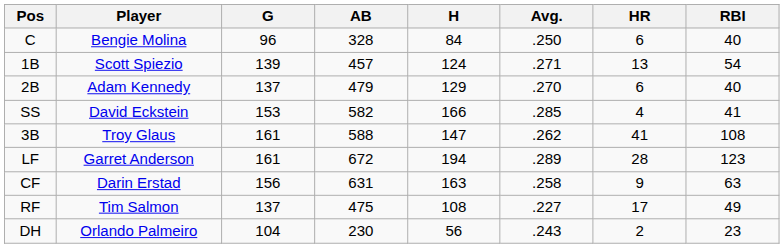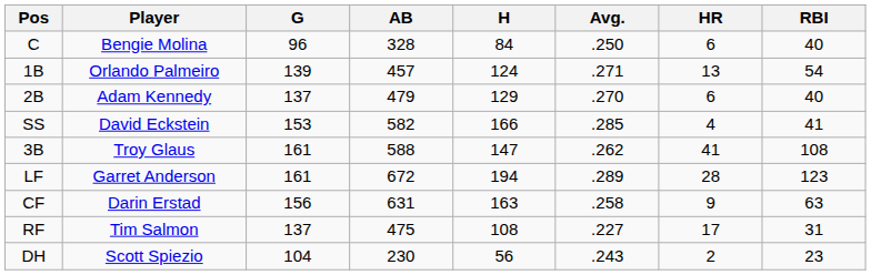 <table class="wikitable sortable">
 <tr>
 <th bgcolor="#DDDDFF" width="5%">Pos</th>
 <th bgcolor="#DDDDFF" width="16%">Player</th>
 <th bgcolor="#DDDDFF" width="9%">G</th>
 <th bgcolor="#DDDDFF" width="9%">AB</th>
 <th bgcolor="#DDDDFF" width="9%">H</th>
 <th bgcolor="#DDDDFF" width="9%">Avg.</th>
 <th bgcolor="#DDDDFF" width="9%">HR</th>
 <th bgcolor="#DDDDFF" width="9%">RBI</th>
 </tr>
 <tr align="center">
 <td>C</td>
 <td><a href='#'>Bengie Molina</a></td>
 <td>96</td>
 <td>328</td>
 <td>84</td>
 <td>.250</td>
 <td>6</td>
 <td>40</td>
 </tr>
 <tr align=center>
 <td>1B</td>
-<td><a href='#'>Scott Spiezio</a></td>
+<td><a href='#'>Orlando Palmeiro</a></td>
 <td>139</td>
 <td>457</td>
 <td>124</td>
 <td>.271</td>
 <td>13</td>
 <td>54</td>
 </tr>
 <tr align=center>
 <td>2B</td>
 <td><a href='#'>Adam Kennedy</a></td>
 <td>137</td>
 <td>479</td>
 <td>129</td>
 <td>.270</td>
 <td>6</td>
 <td>40</td>
 </tr>
 <tr align=center>
 <td>SS</td>
 <td><a href='#'>David Eckstein</a></td>
 <td>153</td>
 <td>582</td>
 <td>166</td>
 <td>.285</td>
 <td>4</td>
 <td>41</td>
 </tr>
 <tr align=center>
 <td>3B</td>
 <td><a href='#'>Troy Glaus</a></td>
 <td>161</td>
 <td>588</td>
 <td>147</td>
 <td>.262</td>
 <td>41</td>
 <td>108</td>
 </tr>
 <tr align=center>
 <td>LF</td>
 <td><a href='#'>Garret Anderson</a></td>
 <td>161</td>
 <td>672</td>
 <td>194</td>
 <td>.289</td>
 <td>28</td>
 <td>123</td>
 </tr>
 <tr align=center>
 <td>CF</td>
 <td><a href='#'>Darin Erstad</a></td>
 <td>156</td>
 <td>631</td>
 <td>163</td>
 <td>.258</td>
 <td>9</td>
 <td>63</td>
 </tr>
 <tr align=center>
 <td>RF</td>
 <td><a href='#'>Tim Salmon</a></td>
 <td>137</td>
 <td>475</td>
 <td>108</td>
 <td>.227</td>
 <td>17</td>
-<td>49</td>
+<td>31</td>
 </tr>
 <tr align=center>
 <td>DH</td>
-<td><a href='#'>Orlando Palmeiro</a></td>
+<td><a href='#'>Scott Spiezio</a></td>
 <td>104</td>
 <td>230</td>
 <td>56</td>
 <td>.243</td>
 <td>2</td>
 <td>23</td>
 </tr>
 </table>
